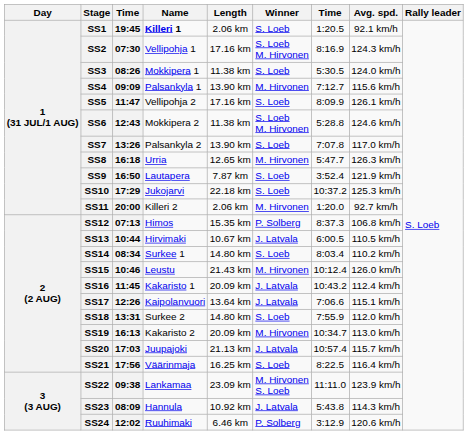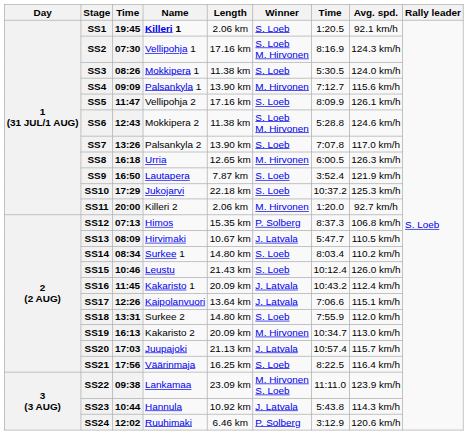 <table class="wikitable" style="text-align: center; font-size: 90%; max-width: 950px;">
 <tr>
 <th>Day</th>
 <th>Stage</th>
 <th>Time</th>
 <th>Name</th>
 <th>Length</th>
 <th>Winner</th>
 <th>Time</th>
 <th>Avg. spd.</th>
 <th>Rally leader</th>
 </tr>
 <tr>
 <th rowspan=11>1<br>(31 JUL/1 AUG)</th>
 <th>SS1</th>
 <th>19:45</th>
 <td align=left><strong><a href='#'>Killeri</a> 1</strong></td>
 <td>2.06 km</td>
 <td align=left> <a href='#'>S. Loeb</a></td>
 <td>1:20.5</td>
 <td>92.1 km/h</td>
 <td rowspan=24 align=left> <a href='#'>S. Loeb</a></td>
 </tr>
 <tr>
 <th>SS2</th>
 <th>07:30</th>
 <td align=left><a href='#'>Vellipohja</a> 1</td>
 <td>17.16 km</td>
 <td align=left> <a href='#'>S. Loeb</a><br>  <a href='#'>M. Hirvonen</a></td>
 <td>8:16.9</td>
 <td>124.3 km/h</td>
 </tr>
 <tr>
 <th>SS3</th>
 <th>08:26</th>
 <td align=left><a href='#'>Mokkipera</a> 1</td>
 <td>11.38 km</td>
 <td align=left> <a href='#'>S. Loeb</a></td>
 <td>5:30.5</td>
 <td>124.0 km/h</td>
 </tr>
 <tr>
 <th>SS4</th>
 <th>09:09</th>
 <td align=left><a href='#'>Palsankyla</a> 1</td>
 <td>13.90 km</td>
 <td align=left> <a href='#'>M. Hirvonen</a></td>
 <td>7:12.7</td>
 <td>115.6 km/h</td>
 </tr>
 <tr>
 <th>SS5</th>
 <th>11:47</th>
 <td align=left>Vellipohja 2</td>
 <td>17.16 km</td>
 <td align=left> <a href='#'>S. Loeb</a></td>
 <td>8:09.9</td>
 <td>126.1 km/h</td>
 </tr>
 <tr>
 <th>SS6</th>
 <th>12:43</th>
 <td align=left>Mokkipera 2</td>
 <td>11.38 km</td>
 <td align=left> <a href='#'>S. Loeb</a><br>  <a href='#'>M. Hirvonen</a></td>
 <td>5:28.8</td>
 <td>124.6 km/h</td>
 </tr>
 <tr>
 <th>SS7</th>
 <th>13:26</th>
 <td align=left>Palsankyla 2</td>
 <td>13.90 km</td>
 <td align=left> <a href='#'>S. Loeb</a></td>
 <td>7:07.8</td>
 <td>117.0 km/h</td>
 </tr>
 <tr>
 <th>SS8</th>
 <th>16:18</th>
 <td align=left><a href='#'>Urria</a></td>
 <td>12.65 km</td>
 <td align=left> <a href='#'>M. Hirvonen</a></td>
-<td>5:47.7</td>
+<td>6:00.5</td>
 <td>126.3 km/h</td>
 </tr>
 <tr>
 <th>SS9</th>
 <th>16:50</th>
 <td align=left><a href='#'>Lautapera</a></td>
 <td>7.87 km</td>
 <td align=left> <a href='#'>S. Loeb</a></td>
 <td>3:52.4</td>
 <td>121.9 km/h</td>
 </tr>
 <tr>
 <th>SS10</th>
 <th>17:29</th>
 <td align=left><a href='#'>Jukojarvi</a></td>
 <td>22.18 km</td>
 <td align=left> <a href='#'>S. Loeb</a></td>
 <td>10:37.2</td>
 <td>125.3 km/h</td>
 </tr>
 <tr>
 <th>SS11</th>
 <th>20:00</th>
 <td align=left>Killeri 2</td>
 <td>2.06 km</td>
 <td align=left> <a href='#'>M. Hirvonen</a></td>
 <td>1:20.0</td>
 <td>92.7 km/h</td>
 </tr>
 <tr>
 <th rowspan=10>2<br>(2 AUG)</th>
 <th>SS12</th>
 <th>07:13</th>
 <td align=left><a href='#'>Himos</a></td>
 <td>15.35 km</td>
 <td align=left> <a href='#'>P. Solberg</a></td>
 <td>8:37.3</td>
 <td>106.8 km/h</td>
 </tr>
 <tr>
 <th>SS13</th>
-<th>10:44</th>
+<th>08:09</th>
 <td align=left><a href='#'>Hirvimaki</a></td>
 <td>10.67 km</td>
 <td align=left> <a href='#'>J. Latvala</a></td>
-<td>6:00.5</td>
+<td>5:47.7</td>
 <td>110.5 km/h</td>
 </tr>
 <tr>
 <th>SS14</th>
 <th>08:34</th>
 <td align=left><a href='#'>Surkee</a> 1</td>
 <td>14.80 km</td>
 <td align=left> <a href='#'>S. Loeb</a></td>
 <td>8:03.4</td>
 <td>110.2 km/h</td>
 </tr>
 <tr>
 <th>SS15</th>
 <th>10:46</th>
 <td align=left><a href='#'>Leustu</a></td>
 <td>21.43 km</td>
-<td align=left> <a href='#'>M. Hirvonen</a></td>
+<td align=left> <a href='#'>S. Loeb</a></td>
 <td>10:12.4</td>
 <td>126.0 km/h</td>
 </tr>
 <tr>
 <th>SS16</th>
 <th>11:45</th>
 <td align=left><a href='#'>Kakaristo</a> 1</td>
 <td>20.09 km</td>
 <td align=left> <a href='#'>J. Latvala</a></td>
 <td>10:43.2</td>
 <td>112.4 km/h</td>
 </tr>
 <tr>
 <th>SS17</th>
 <th>12:26</th>
 <td align=left><a href='#'>Kaipolanvuori</a></td>
 <td>13.64 km</td>
 <td align=left> <a href='#'>J. Latvala</a></td>
 <td>7:06.6</td>
 <td>115.1 km/h</td>
 </tr>
 <tr>
 <th>SS18</th>
 <th>13:31</th>
 <td align=left>Surkee 2</td>
 <td>14.80 km</td>
 <td align=left> <a href='#'>S. Loeb</a></td>
 <td>7:55.9</td>
 <td>112.0 km/h</td>
 </tr>
 <tr>
 <th>SS19</th>
 <th>16:13</th>
 <td align=left>Kakaristo 2</td>
 <td>20.09 km</td>
 <td align=left> <a href='#'>M. Hirvonen</a></td>
 <td>10:34.7</td>
 <td>113.0 km/h</td>
 </tr>
 <tr>
 <th>SS20</th>
 <th>17:03</th>
 <td align=left><a href='#'>Juupajoki</a></td>
 <td>21.13 km</td>
 <td align=left> <a href='#'>J. Latvala</a></td>
 <td>10:57.4</td>
 <td>115.7 km/h</td>
 </tr>
 <tr>
 <th>SS21</th>
 <th>17:56</th>
 <td align=left><a href='#'>Väärinmaja</a></td>
 <td>16.25 km</td>
 <td align=left> <a href='#'>S. Loeb</a></td>
 <td>8:22.5</td>
 <td>116.4 km/h</td>
 </tr>
 <tr>
 <th rowspan=3>3<br>(3 AUG)</th>
 <th>SS22</th>
 <th>09:38</th>
 <td align=left><a href='#'>Lankamaa</a></td>
 <td>23.09 km</td>
 <td align=left> <a href='#'>M. Hirvonen</a><br> <a href='#'>S. Loeb</a></td>
 <td>11:11.0</td>
 <td>123.9 km/h</td>
 </tr>
 <tr>
 <th>SS23</th>
-<th>08:09</th>
+<th>10:44</th>
 <td align=left><a href='#'>Hannula</a></td>
 <td>10.92 km</td>
 <td align=left> <a href='#'>J. Latvala</a></td>
 <td>5:43.8</td>
 <td>114.3 km/h</td>
 </tr>
 <tr>
 <th>SS24</th>
 <th>12:02</th>
 <td align=left><a href='#'>Ruuhimaki</a></td>
 <td>6.46 km</td>
 <td align=left> <a href='#'>P. Solberg</a></td>
 <td>3:12.9</td>
 <td>120.6 km/h</td>
 </tr>
 </table>
